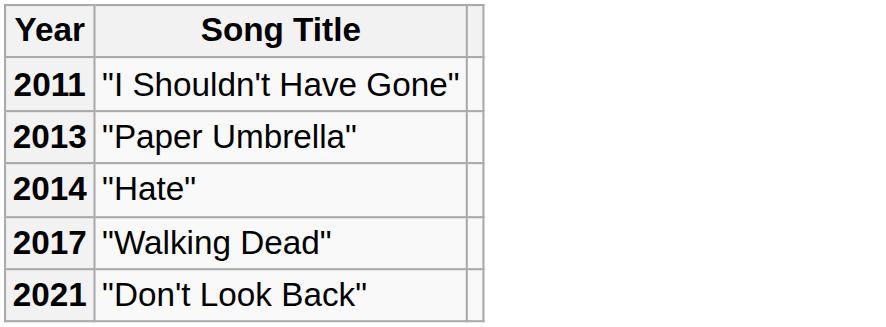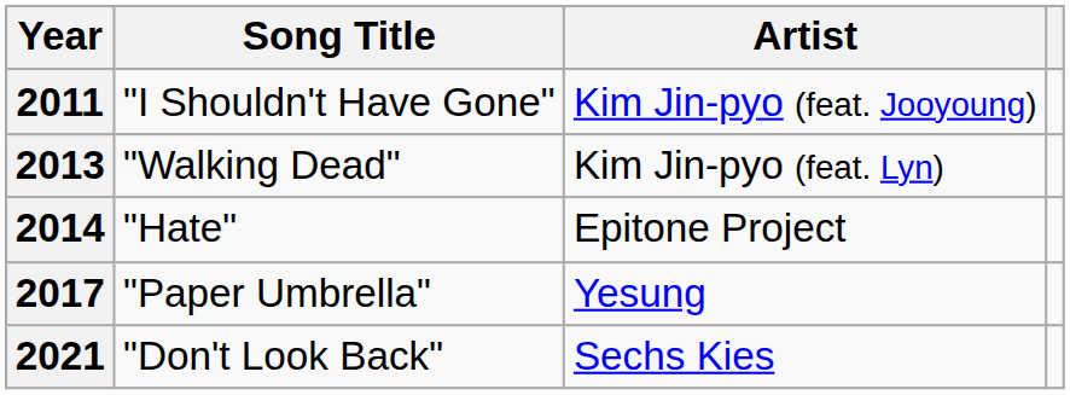 <table class="wikitable sortable plainrowheaders">
 <tr>
 <th scope="col">Year</th>
 <th scope="col">Song Title</th>
+<th scope="col">Artist</th>
 <th scope="col" class="unsortable"></th>
 </tr>
 <tr>
 <th scope="row">2011</th>
 <td>"I Shouldn't Have Gone" </td>
+<td><a href='#'>Kim Jin-pyo</a> <small>(feat. <a href='#'>Jooyoung</a>)</small></td>
 <td style="text-align:center"></td>
 </tr>
 <tr>
 <th scope="row">2013</th>
-<td>"Paper Umbrella"</td>
+<td>"Walking Dead"</td>
+<td>Kim Jin-pyo <small>(feat. <a href='#'>Lyn</a>)</small></td>
 <td style="text-align:center"></td>
 </tr>
 <tr>
 <th scope="row">2014</th>
 <td>"Hate"</td>
+<td>Epitone Project</td>
 <td style="text-align:center"></td>
 </tr>
 <tr>
 <th scope="row">2017</th>
-<td>"Walking Dead"</td>
+<td>"Paper Umbrella"</td>
+<td><a href='#'>Yesung</a></td>
 <td style="text-align:center"></td>
 </tr>
 <tr>
 <th scope="row">2021</th>
 <td>"Don't Look Back"</td>
+<td><a href='#'>Sechs Kies</a></td>
 <td style="text-align:center"></td>
 </tr>
 </table>
